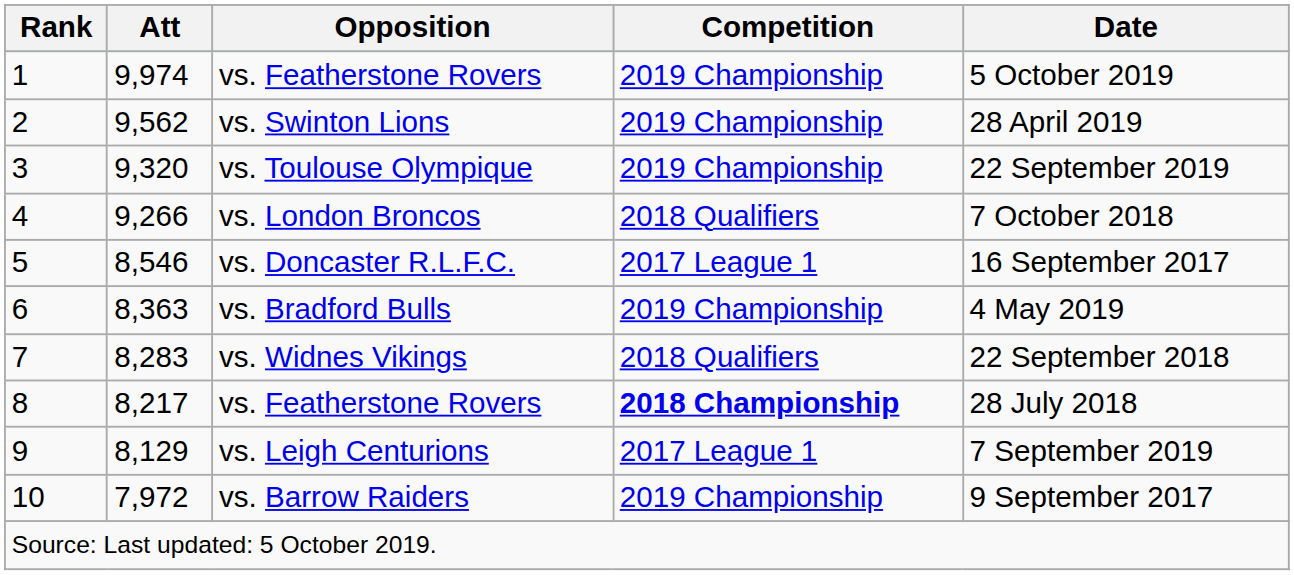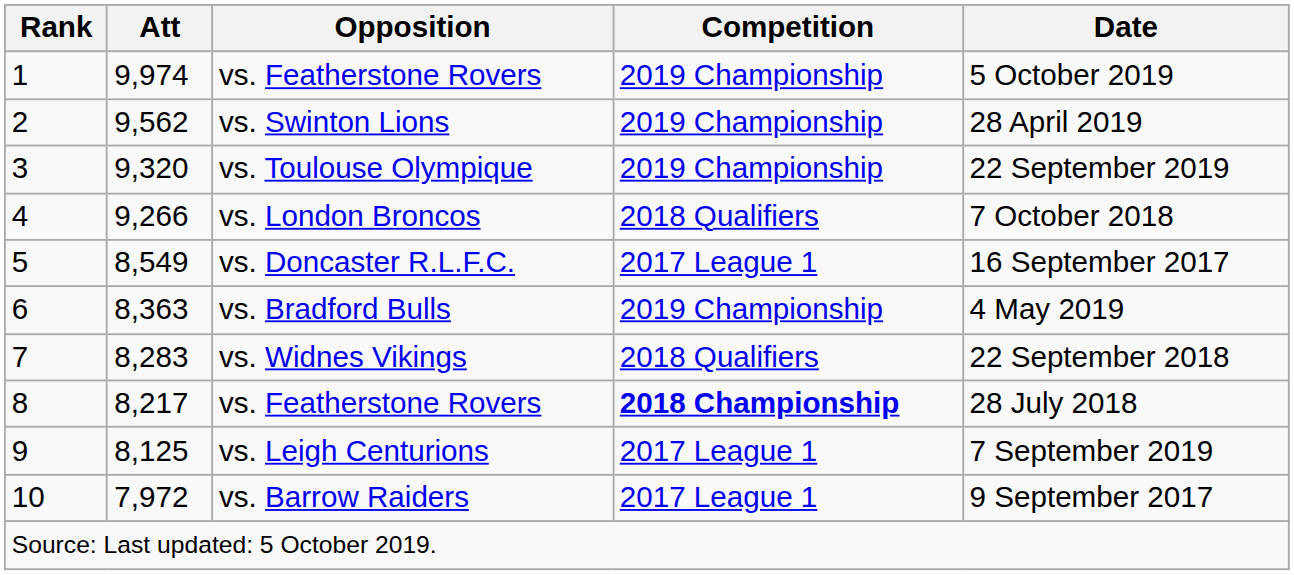 <table class="wikitable" style="width:55%;">
 <tr style="background:#87cefa;">
 <th>Rank</th>
 <th>Att</th>
 <th>Opposition</th>
 <th>Competition</th>
 <th>Date</th>
 </tr>
 <tr>
 <td>1</td>
 <td>9,974</td>
 <td>vs. <a href='#'>Featherstone Rovers</a></td>
 <td><a href='#'>2019 Championship</a></td>
 <td>5 October 2019</td>
 </tr>
 <tr>
 <td>2</td>
 <td>9,562</td>
 <td>vs. <a href='#'>Swinton Lions</a></td>
 <td><a href='#'>2019 Championship</a></td>
 <td>28 April 2019</td>
 </tr>
 <tr>
 <td>3</td>
 <td>9,320</td>
 <td>vs. <a href='#'>Toulouse Olympique</a></td>
 <td><a href='#'>2019 Championship</a></td>
 <td>22 September 2019</td>
 </tr>
 <tr>
 <td>4</td>
 <td>9,266</td>
 <td>vs. <a href='#'>London Broncos</a></td>
 <td><a href='#'>2018 Qualifiers</a></td>
 <td>7 October 2018</td>
 </tr>
 <tr>
 <td>5</td>
-<td>8,546</td>
+<td>8,549</td>
 <td>vs. <a href='#'>Doncaster R.L.F.C.</a></td>
 <td><a href='#'>2017 League 1</a></td>
 <td>16 September 2017</td>
 </tr>
 <tr>
 <td>6</td>
 <td>8,363</td>
 <td>vs. <a href='#'>Bradford Bulls</a></td>
 <td><a href='#'>2019 Championship</a></td>
 <td>4 May 2019</td>
 </tr>
 <tr>
 <td>7</td>
 <td>8,283</td>
 <td>vs. <a href='#'>Widnes Vikings</a></td>
 <td><a href='#'>2018 Qualifiers</a></td>
 <td>22 September 2018</td>
 </tr>
 <tr>
 <td>8</td>
 <td>8,217</td>
 <td>vs. <a href='#'>Featherstone Rovers</a></td>
 <td><strong><a href='#'>2018 Championship</a></strong></td>
 <td>28 July 2018</td>
 </tr>
 <tr>
 <td>9</td>
-<td>8,129</td>
+<td>8,125</td>
 <td>vs. <a href='#'>Leigh Centurions</a></td>
 <td><a href='#'>2017 League 1</a></td>
 <td>7 September 2019</td>
 </tr>
 <tr>
 <td>10</td>
 <td>7,972</td>
 <td>vs. <a href='#'>Barrow Raiders</a></td>
-<td><a href='#'>2019 Championship</a></td>
+<td><a href='#'>2017 League 1</a></td>
 <td>9 September 2017</td>
 </tr>
 <tr>
 <td colspan=5><small>Source: Last updated: 5 October 2019.</small></td>
 </tr>
 </table>
